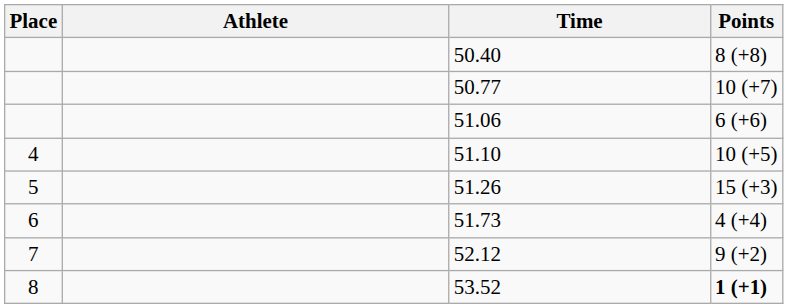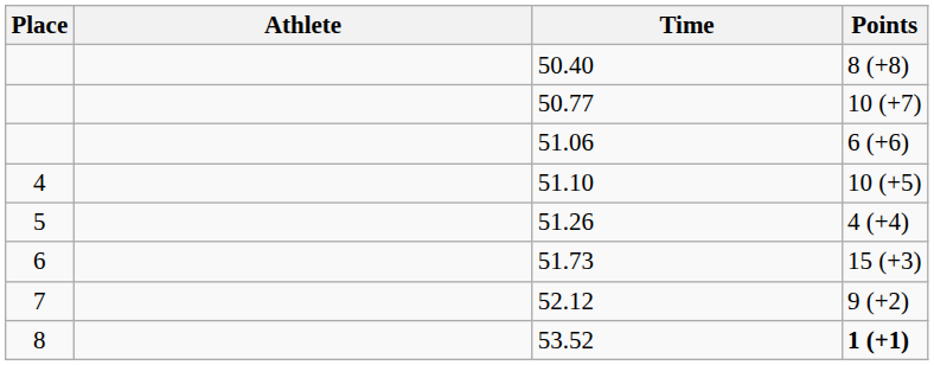 <table class="wikitable sortable">
 <tr>
 <th>Place</th>
 <th style="width:18em">Athlete</th>
 <th style="width:12em">Time</th>
 <th>Points</th>
 </tr>
 <tr>
 <td align=center></td>
 <td></td>
 <td>50.40</td>
 <td>8 (+8)</td>
 </tr>
 <tr>
 <td align=center></td>
 <td></td>
 <td>50.77</td>
 <td>10 (+7)</td>
 </tr>
 <tr>
 <td align=center></td>
 <td></td>
 <td>51.06</td>
 <td>6 (+6)</td>
 </tr>
 <tr>
 <td align=center>4</td>
 <td></td>
 <td>51.10</td>
 <td>10 (+5)</td>
 </tr>
 <tr>
 <td align=center>5</td>
 <td></td>
 <td>51.26</td>
-<td>15 (+3)</td>
+<td>4 (+4)</td>
 </tr>
 <tr>
 <td align=center>6</td>
 <td></td>
 <td>51.73</td>
-<td>4 (+4)</td>
+<td>15 (+3)</td>
 </tr>
 <tr>
 <td align=center>7</td>
 <td></td>
 <td>52.12</td>
 <td>9 (+2)</td>
 </tr>
 <tr>
 <td align=center>8</td>
 <td></td>
 <td>53.52</td>
 <td><strong>1 (+1)</strong></td>
 </tr>
 </table>
